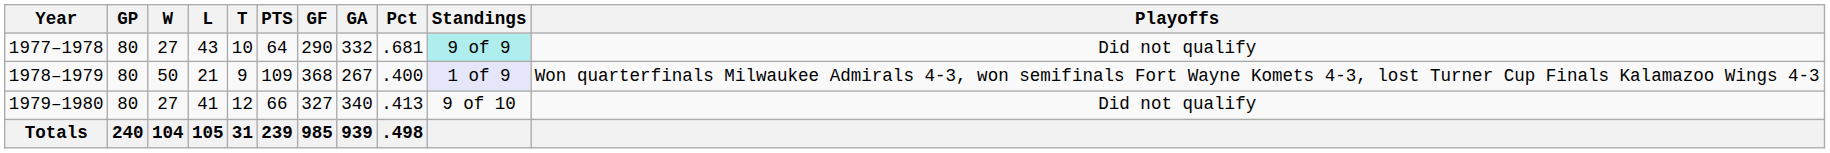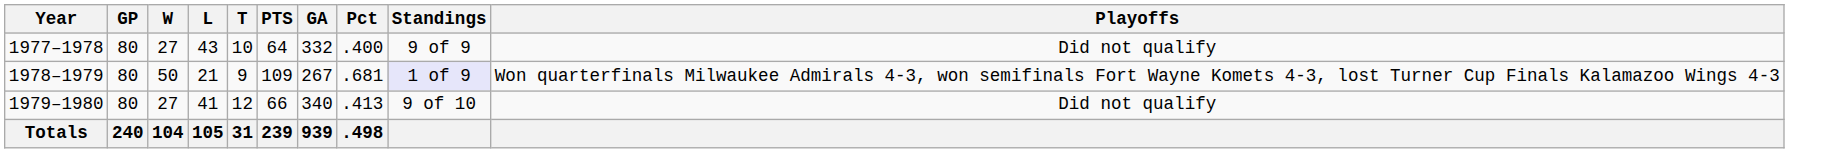 <table class="wikitable" style="text-align:center;">
 <tr>
 <th>Year</th>
 <th>GP</th>
 <th>W</th>
 <th>L</th>
 <th>T</th>
 <th>PTS</th>
-<th>GF</th>
 <th>GA</th>
 <th>Pct</th>
 <th>Standings</th>
 <th>Playoffs</th>
 </tr>
 <tr>
 <td>1977–1978</td>
 <td>80</td>
 <td>27</td>
 <td>43</td>
 <td>10</td>
 <td>64</td>
-<td>290</td>
 <td>332</td>
-<td>.681</td>
-<td style="background: paleturquoise;">9 of 9</td>
+<td>.400</td>
+<td>9 of 9</td>
 <td>Did not qualify</td>
 </tr>
 <tr>
 <td>1978–1979</td>
 <td>80</td>
 <td>50</td>
 <td>21</td>
 <td>9</td>
 <td>109</td>
-<td>368</td>
 <td>267</td>
-<td>.400</td>
+<td>.681</td>
 <td style="background: lavender;">1 of 9</td>
 <td>Won quarterfinals Milwaukee Admirals 4-3, won semifinals Fort Wayne Komets 4-3, lost Turner Cup Finals Kalamazoo Wings 4-3</td>
 </tr>
 <tr>
 <td>1979–1980</td>
 <td>80</td>
 <td>27</td>
 <td>41</td>
 <td>12</td>
 <td>66</td>
-<td>327</td>
 <td>340</td>
 <td>.413</td>
 <td>9 of 10</td>
 <td>Did not qualify</td>
 </tr>
 <tr>
 <th>Totals</th>
 <th>240</th>
 <th>104</th>
 <th>105</th>
 <th>31</th>
 <th>239</th>
-<th>985</th>
 <th>939</th>
 <th>.498</th>
 <th></th>
 <th></th>
 </tr>
 </table>
